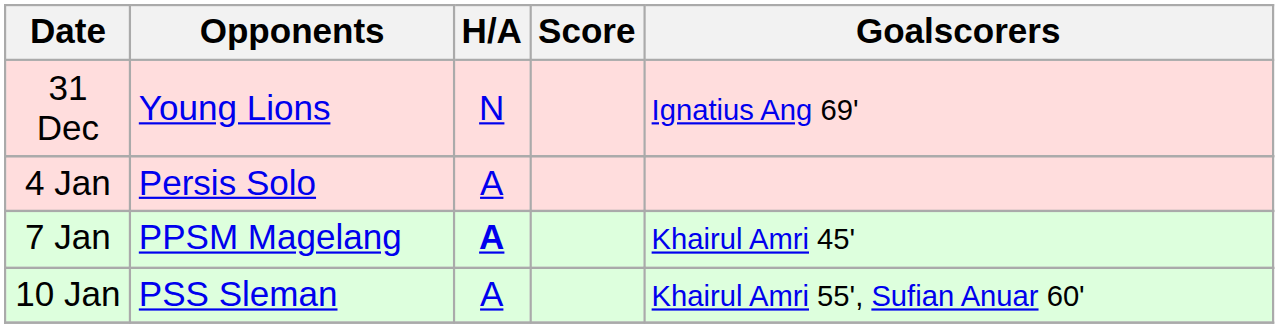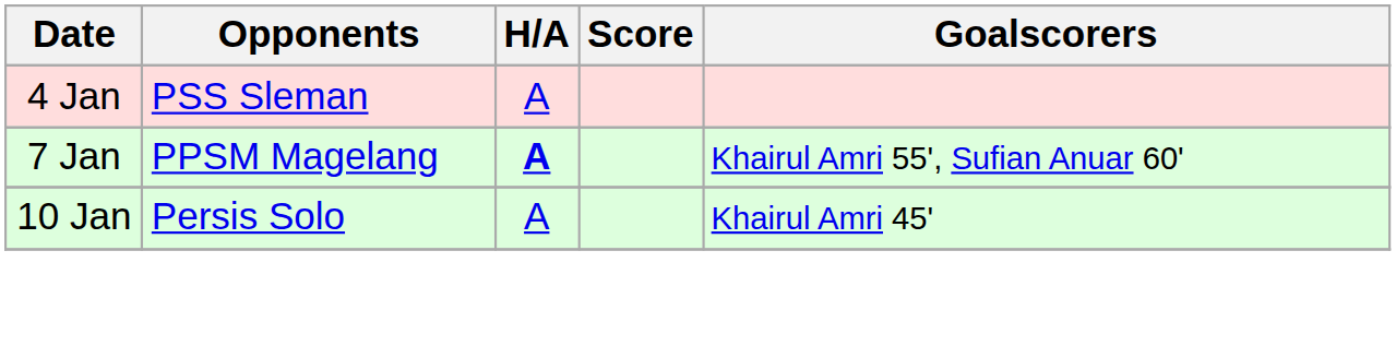 <table class="wikitable" style="text-align:center">
 <tr>
 <th width="50" style="text-align:center">Date</th>
 <th width="140">Opponents</th>
 <th width='20' align="center">H/A</th>
 <th width='40'>Score</th>
 <th align="center" width="280">Goalscorers</th>
 </tr>
-<tr bgcolor="#ffdddd">
-<td>31 Dec</td>
-<td align='left'><a href='#'>Young Lions</a></td>
-<td><a href='#'>N</a></td>
-<td> </td>
-<td align='left'><small><a href='#'>Ignatius Ang</a> 69'</small></td>
-</tr>
 <tr>
 </tr>
 <tr bgcolor="#ffdddd">
 <td>4 Jan</td>
-<td align='left'><a href='#'>Persis Solo</a></td>
+<td align='left'><a href='#'>PSS Sleman</a></td>
 <td><a href='#'>A</a></td>
 <td></td>
 <td align='left'></td>
 </tr>
 <tr>
 </tr>
 <tr bgcolor="#ddffdd">
 <td>7 Jan</td>
 <td align='left'><a href='#'>PPSM Magelang</a></td>
 <td><strong><a href='#'>A</a></strong></td>
 <td></td>
-<td align='left'><small><a href='#'>Khairul Amri</a> 45'</small></td>
+<td align='left'><small><a href='#'>Khairul Amri</a> 55', <a href='#'>Sufian Anuar</a> 60'</small></td>
 </tr>
 <tr>
 </tr>
 <tr bgcolor="#ddffdd">
 <td>10 Jan</td>
-<td align='left'><a href='#'>PSS Sleman</a></td>
+<td align='left'><a href='#'>Persis Solo</a></td>
 <td><a href='#'>A</a></td>
 <td></td>
-<td align='left'><small><a href='#'>Khairul Amri</a> 55', <a href='#'>Sufian Anuar</a> 60'</small></td>
+<td align='left'><small><a href='#'>Khairul Amri</a> 45'</small></td>
 </tr>
 <tr>
 </tr>
 </table>
